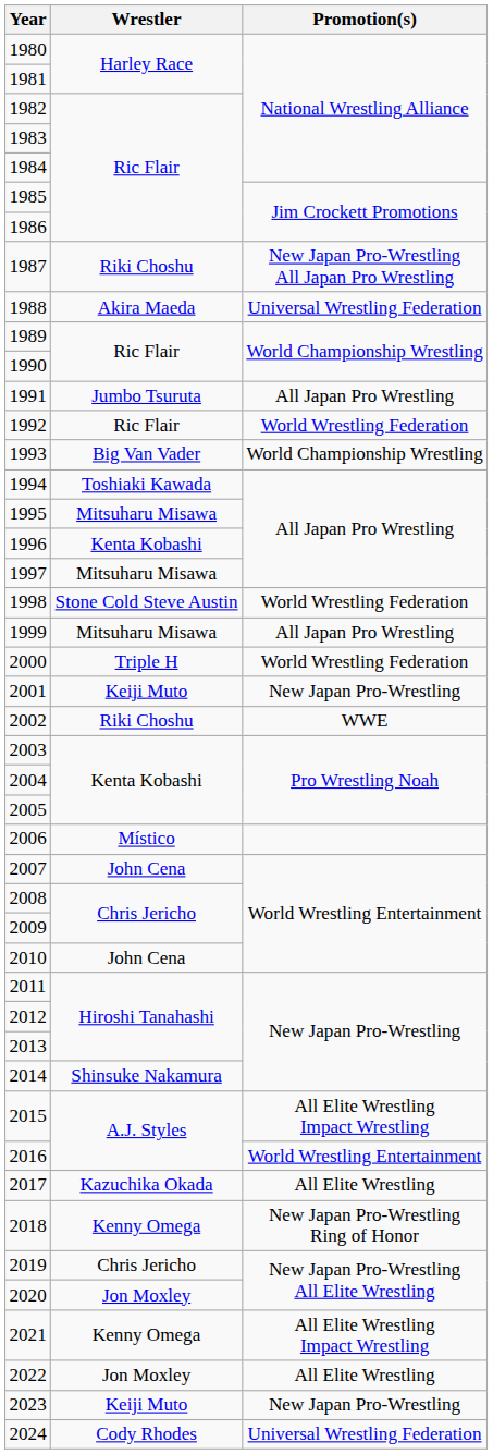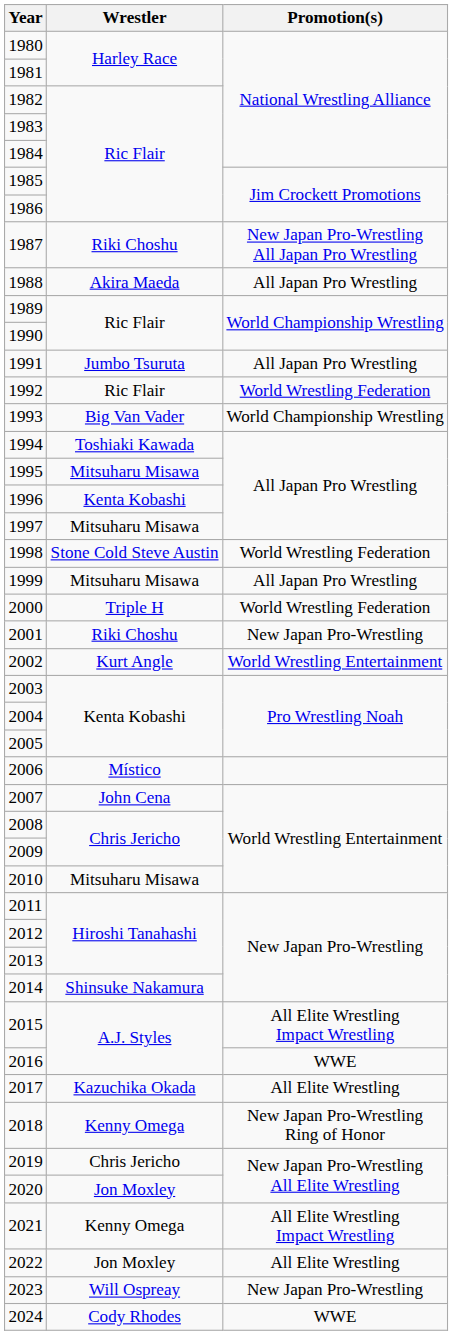 <table class="wikitable sortable" style="text-align: center">
 <tr>
 <th>Year</th>
 <th>Wrestler</th>
 <th>Promotion(s)</th>
 </tr>
 <tr>
 <td>1980</td>
 <td rowspan=2><a href='#'>Harley Race</a></td>
 <td rowspan=5><a href='#'>National Wrestling Alliance</a></td>
 </tr>
 <tr>
 <td>1981</td>
 </tr>
 <tr>
 <td>1982</td>
 <td rowspan=5><a href='#'>Ric Flair</a></td>
 </tr>
 <tr>
 <td>1983</td>
 </tr>
 <tr>
 <td>1984</td>
 </tr>
 <tr>
 <td>1985</td>
 <td rowspan=2><a href='#'>Jim Crockett Promotions</a></td>
 </tr>
 <tr>
 <td>1986</td>
 </tr>
 <tr>
 <td>1987</td>
 <td><a href='#'>Riki Choshu</a></td>
 <td><a href='#'>New Japan Pro-Wrestling</a><br><a href='#'>All Japan Pro Wrestling</a></td>
 </tr>
 <tr>
 <td>1988</td>
 <td><a href='#'>Akira Maeda</a></td>
-<td><a href='#'>Universal Wrestling Federation</a></td>
+<td>All Japan Pro Wrestling</td>
 </tr>
 <tr>
 <td>1989</td>
 <td rowspan=2>Ric Flair</td>
 <td rowspan=2><a href='#'>World Championship Wrestling</a></td>
 </tr>
 <tr>
 <td>1990</td>
 </tr>
 <tr>
 <td>1991</td>
 <td><a href='#'>Jumbo Tsuruta</a></td>
 <td>All Japan Pro Wrestling</td>
 </tr>
 <tr>
 <td>1992</td>
 <td>Ric Flair</td>
 <td><a href='#'>World Wrestling Federation</a></td>
 </tr>
 <tr>
 <td>1993</td>
 <td><a href='#'>Big Van Vader</a></td>
 <td>World Championship Wrestling</td>
 </tr>
 <tr>
 <td>1994</td>
 <td><a href='#'>Toshiaki Kawada</a></td>
 <td rowspan=4>All Japan Pro Wrestling</td>
 </tr>
 <tr>
 <td>1995</td>
 <td><a href='#'>Mitsuharu Misawa</a></td>
 </tr>
 <tr>
 <td>1996</td>
 <td><a href='#'>Kenta Kobashi</a></td>
 </tr>
 <tr>
 <td>1997</td>
 <td>Mitsuharu Misawa</td>
 </tr>
 <tr>
 <td>1998</td>
 <td><a href='#'>Stone Cold Steve Austin</a></td>
 <td>World Wrestling Federation</td>
 </tr>
 <tr>
 <td>1999</td>
 <td>Mitsuharu Misawa</td>
 <td>All Japan Pro Wrestling</td>
 </tr>
 <tr>
 <td>2000</td>
 <td><a href='#'>Triple H</a></td>
 <td>World Wrestling Federation</td>
 </tr>
 <tr>
 <td>2001</td>
-<td><a href='#'>Keiji Muto</a></td>
+<td><a href='#'>Riki Choshu</a></td>
 <td>New Japan Pro-Wrestling</td>
 </tr>
 <tr>
 <td>2002</td>
-<td><a href='#'>Riki Choshu</a></td>
-<td>WWE</td>
+<td><a href='#'>Kurt Angle</a></td>
+<td><a href='#'>World Wrestling Entertainment</a></td>
 </tr>
 <tr>
 <td>2003</td>
 <td rowspan=3>Kenta Kobashi</td>
 <td rowspan=3><a href='#'>Pro Wrestling Noah</a></td>
 </tr>
 <tr>
 <td>2004</td>
 </tr>
 <tr>
 <td>2005</td>
 </tr>
 <tr>
 <td>2006</td>
 <td><a href='#'>Místico</a></td>
 <td></td>
 </tr>
 <tr>
 <td>2007</td>
 <td><a href='#'>John Cena</a></td>
 <td rowspan=4>World Wrestling Entertainment</td>
 </tr>
 <tr>
 <td>2008</td>
 <td rowspan=2><a href='#'>Chris Jericho</a></td>
 </tr>
 <tr>
 <td>2009</td>
 </tr>
 <tr>
 <td>2010</td>
-<td>John Cena</td>
+<td>Mitsuharu Misawa</td>
 </tr>
 <tr>
 <td>2011</td>
 <td rowspan=3><a href='#'>Hiroshi Tanahashi</a></td>
 <td rowspan=4>New Japan Pro-Wrestling</td>
 </tr>
 <tr>
 <td>2012</td>
 </tr>
 <tr>
 <td>2013</td>
 </tr>
 <tr>
 <td>2014</td>
 <td><a href='#'>Shinsuke Nakamura</a></td>
 </tr>
 <tr>
 <td>2015</td>
 <td rowspan=2><a href='#'>A.J. Styles</a></td>
 <td>All Elite Wrestling<br><a href='#'>Impact Wrestling</a></td>
 </tr>
 <tr>
 <td>2016</td>
-<td><a href='#'>World Wrestling Entertainment</a></td>
+<td>WWE</td>
 </tr>
 <tr>
 <td>2017</td>
 <td><a href='#'>Kazuchika Okada</a></td>
 <td>All Elite Wrestling</td>
 </tr>
 <tr>
 <td>2018</td>
 <td><a href='#'>Kenny Omega</a></td>
 <td>New Japan Pro-Wrestling<br>Ring of Honor</td>
 </tr>
 <tr>
 <td>2019</td>
 <td>Chris Jericho</td>
 <td rowspan=2>New Japan Pro-Wrestling<br><a href='#'>All Elite Wrestling</a></td>
 </tr>
 <tr>
 <td>2020</td>
 <td><a href='#'>Jon Moxley</a></td>
 </tr>
 <tr>
 <td>2021</td>
 <td>Kenny Omega</td>
 <td>All Elite Wrestling<br><a href='#'>Impact Wrestling</a></td>
 </tr>
 <tr>
 <td>2022</td>
 <td>Jon Moxley</td>
 <td>All Elite Wrestling</td>
 </tr>
 <tr>
 <td>2023</td>
-<td><a href='#'>Keiji Muto</a></td>
+<td><a href='#'>Will Ospreay</a></td>
 <td>New Japan Pro-Wrestling</td>
 </tr>
 <tr>
 <td>2024</td>
 <td><a href='#'>Cody Rhodes</a></td>
-<td><a href='#'>Universal Wrestling Federation</a></td>
+<td>WWE</td>
 </tr>
 </table>
